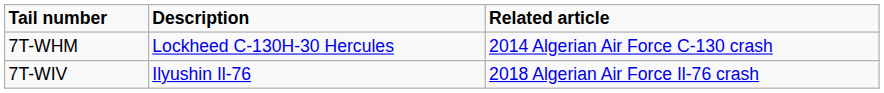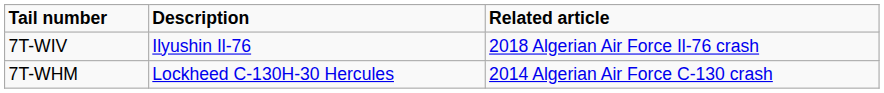 <table class="wikitable" width="90%">
 <tr>
 <td><strong>Tail number</strong></td>
 <td><strong>Description</strong></td>
 <td><strong>Related article</strong></td>
 </tr>
 <tr>
+<td>7T-WIV</td>
+<td><a href='#'>Ilyushin Il-76</a></td>
+<td><a href='#'>2018 Algerian Air Force Il-76 crash</a></td>
+</tr>
+<tr>
 <td>7T-WHM</td>
 <td><a href='#'>Lockheed C-130H-30 Hercules</a></td>
 <td><a href='#'>2014 Algerian Air Force C-130 crash</a></td>
 </tr>
-<tr>
-<td>7T-WIV</td>
-<td><a href='#'>Ilyushin Il-76</a></td>
-<td><a href='#'>2018 Algerian Air Force Il-76 crash</a></td>
-</tr>
 </table>
